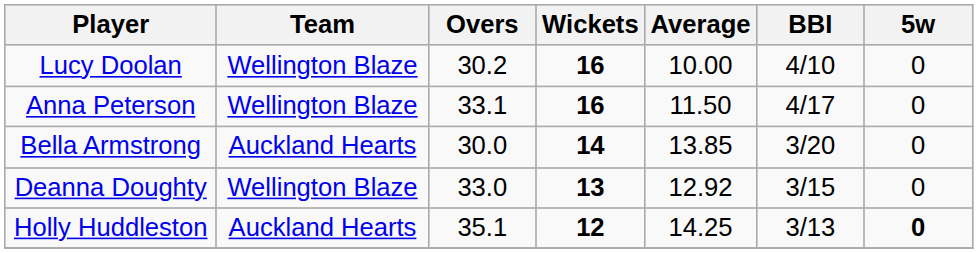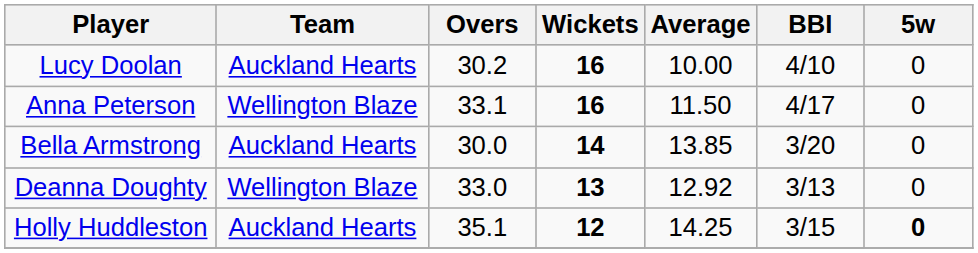 <table class="wikitable" style="text-align:center">
 <tr>
 <th width=125>Player</th>
 <th width=125>Team</th>
 <th width=60>Overs</th>
 <th width=60>Wickets</th>
 <th width=60>Average</th>
 <th width=60>BBI</th>
 <th width=60>5w</th>
 </tr>
 <tr>
 <td><a href='#'>Lucy Doolan</a></td>
-<td><a href='#'>Wellington Blaze</a></td>
+<td><a href='#'>Auckland Hearts</a></td>
 <td>30.2</td>
 <td><strong>16</strong></td>
 <td>10.00</td>
 <td>4/10</td>
 <td>0</td>
 </tr>
 <tr>
 <td><a href='#'>Anna Peterson</a></td>
 <td><a href='#'>Wellington Blaze</a></td>
 <td>33.1</td>
 <td><strong>16</strong></td>
 <td>11.50</td>
 <td>4/17</td>
 <td>0</td>
 </tr>
 <tr>
 <td><a href='#'>Bella Armstrong</a></td>
 <td><a href='#'>Auckland Hearts</a></td>
 <td>30.0</td>
 <td><strong>14</strong></td>
 <td>13.85</td>
 <td>3/20</td>
 <td>0</td>
 </tr>
 <tr>
 <td><a href='#'>Deanna Doughty</a></td>
 <td><a href='#'>Wellington Blaze</a></td>
 <td>33.0</td>
 <td><strong>13</strong></td>
 <td>12.92</td>
-<td>3/15</td>
+<td>3/13</td>
 <td>0</td>
 </tr>
 <tr>
 <td><a href='#'>Holly Huddleston</a></td>
 <td><a href='#'>Auckland Hearts</a></td>
 <td>35.1</td>
 <td><strong>12</strong></td>
 <td>14.25</td>
-<td>3/13</td>
+<td>3/15</td>
 <td><strong>0</strong></td>
 </tr>
 <tr>
 </tr>
 </table>
